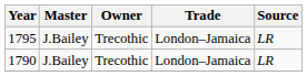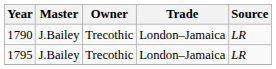 <table class="sortable wikitable">
 <tr>
 <th>Year</th>
 <th>Master</th>
 <th>Owner</th>
 <th>Trade</th>
 <th>Source</th>
 </tr>
 <tr>
-<td>1795</td>
+<td>1790</td>
 <td>J.Bailey</td>
 <td>Trecothic</td>
 <td>London–Jamaica</td>
 <td><em>LR</em></td>
 </tr>
 <tr>
-<td>1790</td>
+<td>1795</td>
 <td>J.Bailey</td>
 <td>Trecothic</td>
 <td>London–Jamaica</td>
 <td><em>LR</em></td>
 </tr>
 <tr>
 </tr>
 </table>
